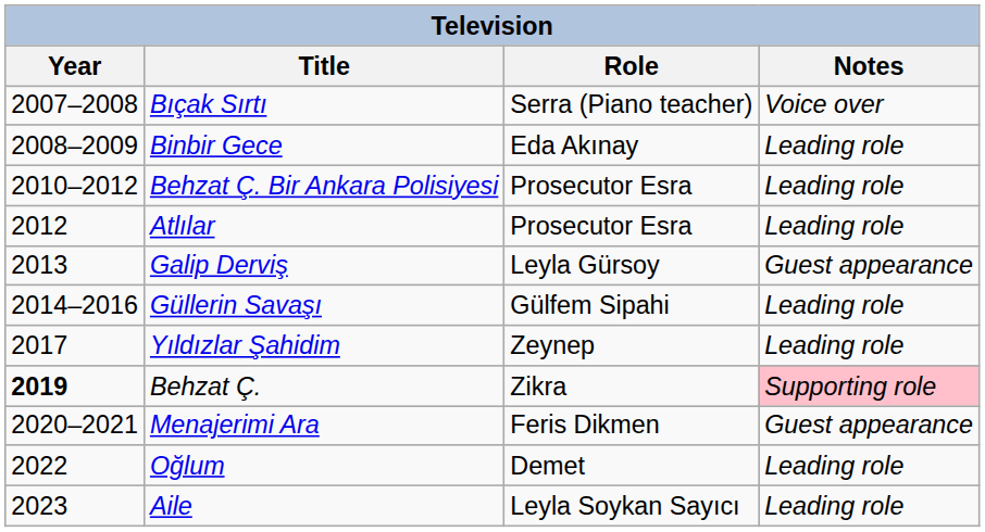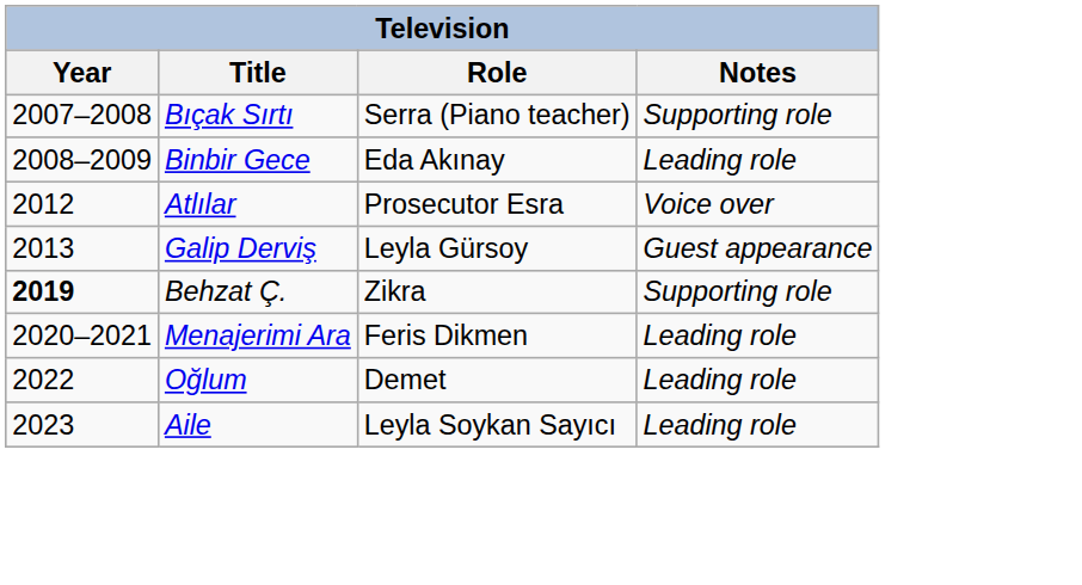 <table class="wikitable" style="font-size: 90%;">
 <tr>
 <th colspan="4" style="background: LightSteelBlue;">Television</th>
 </tr>
 <tr>
 <th>Year</th>
 <th>Title</th>
 <th>Role</th>
 <th>Notes</th>
 </tr>
 <tr>
 <td>2007–2008</td>
 <td><em><a href='#'>Bıçak Sırtı</a></em></td>
 <td>Serra (Piano teacher)</td>
-<td><em>Voice over</em></td>
+<td><em>Supporting role</em></td>
 </tr>
 <tr>
 <td>2008–2009</td>
 <td><em><a href='#'>Binbir Gece</a></em></td>
 <td>Eda Akınay</td>
 <td><em>Leading role</em></td>
 </tr>
 <tr>
-<td>2010–2012</td>
-<td><em><a href='#'>Behzat Ç. Bir Ankara Polisiyesi</a></em></td>
-<td>Prosecutor Esra</td>
-<td><em>Leading role</em></td>
-</tr>
-<tr>
 <td>2012</td>
 <td><em><a href='#'>Atlılar</a></em></td>
 <td>Prosecutor Esra</td>
-<td><em>Leading role</em></td>
+<td><em>Voice over</em></td>
 </tr>
 <tr>
 <td>2013</td>
 <td><em><a href='#'>Galip Derviş</a></em></td>
 <td>Leyla Gürsoy</td>
 <td><em>Guest appearance</em></td>
 </tr>
 <tr>
-<td>2014–2016</td>
-<td><em><a href='#'>Güllerin Savaşı</a></em></td>
-<td>Gülfem Sipahi</td>
-<td><em>Leading role</em></td>
-</tr>
-<tr>
-<td>2017</td>
-<td><em><a href='#'>Yıldızlar Şahidim</a></em></td>
-<td>Zeynep</td>
-<td><em>Leading role</em></td>
-</tr>
-<tr>
 <td><strong>2019</strong></td>
 <td><em>Behzat Ç.</em></td>
 <td>Zikra</td>
-<td style="background: pink;"><em>Supporting role</em></td>
+<td><em>Supporting role</em></td>
 </tr>
 <tr>
 <td>2020–2021</td>
 <td><em><a href='#'>Menajerimi Ara</a></em></td>
 <td>Feris Dikmen</td>
-<td><em>Guest appearance</em></td>
+<td><em>Leading role</em></td>
 </tr>
 <tr>
 <td>2022</td>
 <td><em><a href='#'>Oğlum</a></em></td>
 <td>Demet</td>
 <td><em>Leading role</em></td>
 </tr>
 <tr>
 <td>2023</td>
 <td><em><a href='#'>Aile</a></em></td>
 <td>Leyla Soykan Sayıcı</td>
 <td><em>Leading role</em></td>
 </tr>
 </table>
